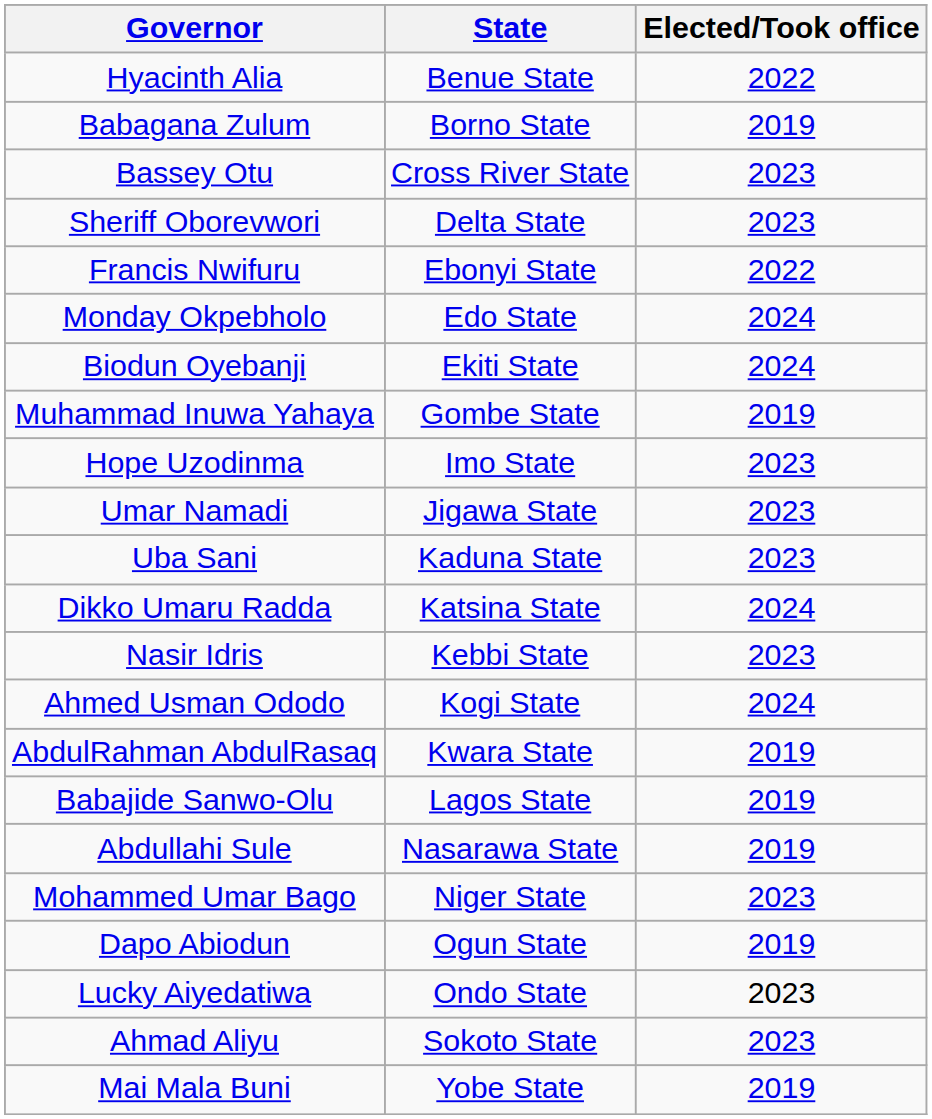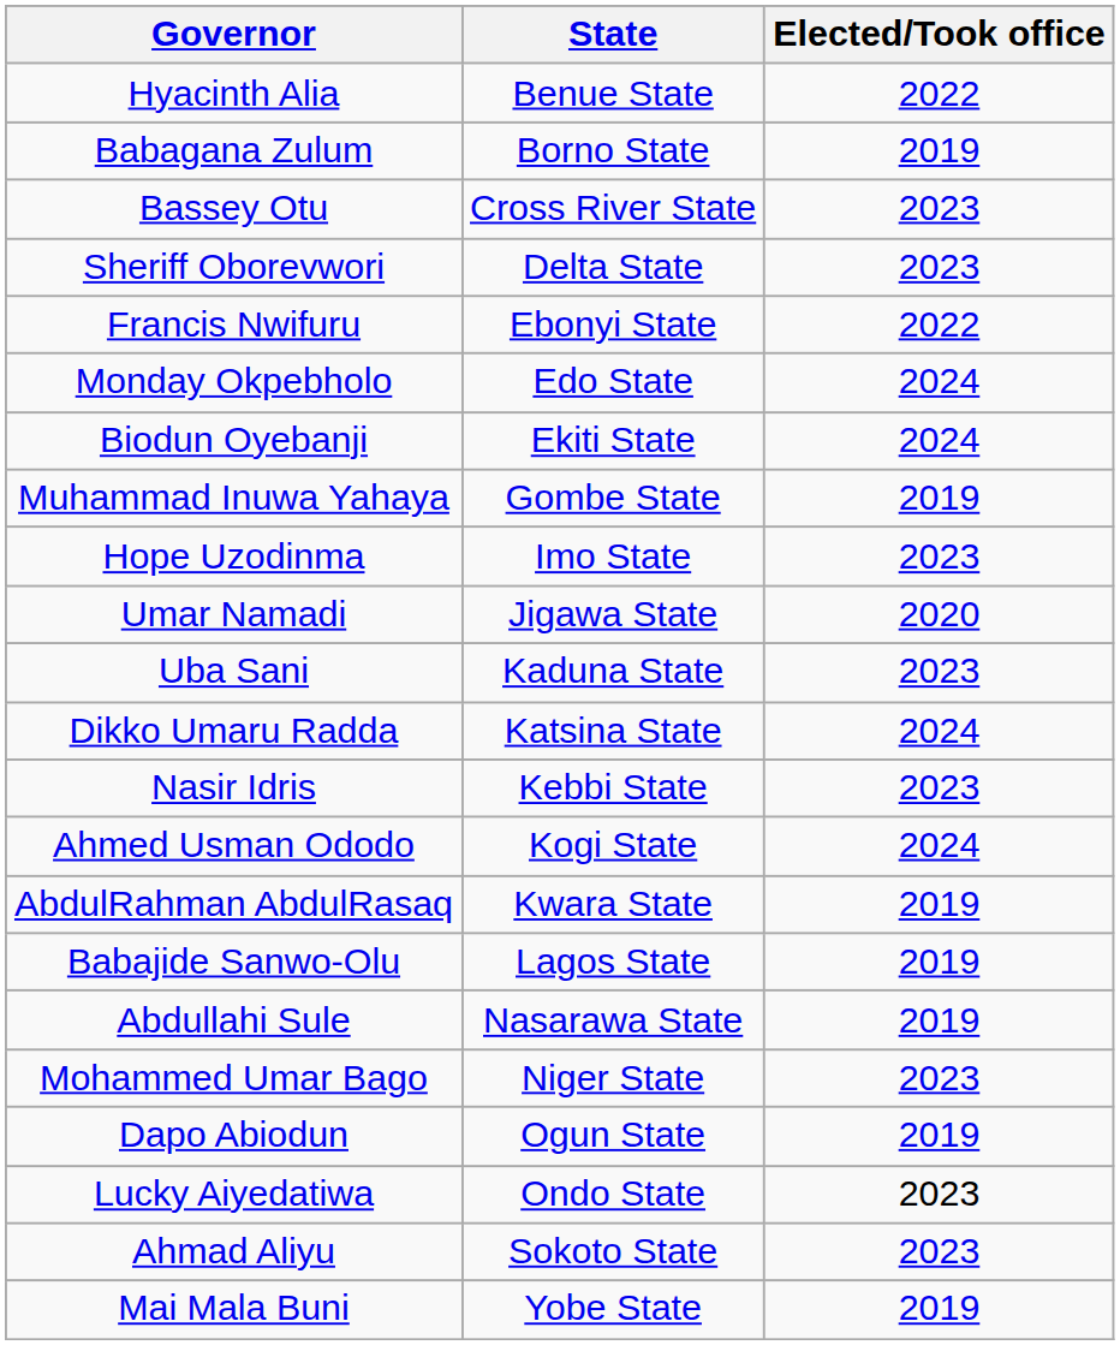 <table class="wikitable sortable">
 <tr>
 <th><a href='#'>Governor</a></th>
 <th><a href='#'>State</a></th>
 <th>Elected/Took office</th>
 </tr>
 <tr>
 <td align="center"><a href='#'>Hyacinth Alia</a></td>
 <td align="center"><a href='#'>Benue State</a></td>
 <td align="center"><a href='#'>2022</a></td>
 </tr>
 <tr>
 <td align="center"><a href='#'>Babagana Zulum</a></td>
 <td align="center"><a href='#'>Borno State</a></td>
 <td align="center"><a href='#'>2019</a></td>
 </tr>
 <tr>
 <td align="center"><a href='#'>Bassey Otu</a></td>
 <td align="center"><a href='#'>Cross River State</a></td>
 <td align="center"><a href='#'>2023</a></td>
 </tr>
 <tr>
 <td align="center"><a href='#'>Sheriff Oborevwori</a></td>
 <td align="center"><a href='#'>Delta State</a></td>
 <td align="center"><a href='#'>2023</a></td>
 </tr>
 <tr>
 <td align="center"><a href='#'>Francis Nwifuru</a></td>
 <td align="center"><a href='#'>Ebonyi State</a></td>
 <td align="center"><a href='#'>2022</a></td>
 </tr>
 <tr>
 <td align="center"><a href='#'>Monday Okpebholo</a></td>
 <td align="center"><a href='#'>Edo State</a></td>
 <td align="center"><a href='#'>2024</a></td>
 </tr>
 <tr>
 <td align="center"><a href='#'>Biodun Oyebanji</a></td>
 <td align="center"><a href='#'>Ekiti State</a></td>
 <td align="center"><a href='#'>2024</a></td>
 </tr>
 <tr>
 <td align="center"><a href='#'>Muhammad Inuwa Yahaya</a></td>
 <td align="center"><a href='#'>Gombe State</a></td>
 <td align="center"><a href='#'>2019</a></td>
 </tr>
 <tr>
 <td align="center"><a href='#'>Hope Uzodinma</a><br></td>
 <td align="center"><a href='#'>Imo State</a></td>
 <td align="center"><a href='#'>2023</a></td>
 </tr>
 <tr>
 <td align="center"><a href='#'>Umar Namadi</a></td>
 <td align="center"><a href='#'>Jigawa State</a></td>
-<td align="center"><a href='#'>2023</a></td>
+<td align="center"><a href='#'>2020</a></td>
 </tr>
 <tr>
 <td align="center"><a href='#'>Uba Sani</a></td>
 <td align="center"><a href='#'>Kaduna State</a></td>
 <td align="center"><a href='#'>2023</a></td>
 </tr>
 <tr>
 <td align="center"><a href='#'>Dikko Umaru Radda</a></td>
 <td align="center"><a href='#'>Katsina State</a></td>
 <td align="center"><a href='#'>2024</a></td>
 </tr>
 <tr>
 <td align="center"><a href='#'>Nasir Idris</a></td>
 <td align="center"><a href='#'>Kebbi State</a></td>
 <td align="center"><a href='#'>2023</a></td>
 </tr>
 <tr>
 <td align="center"><a href='#'>Ahmed Usman Ododo</a></td>
 <td align="center"><a href='#'>Kogi State</a></td>
 <td align="center"><a href='#'>2024</a></td>
 </tr>
 <tr>
 <td align="center"><a href='#'>AbdulRahman AbdulRasaq</a></td>
 <td align="center"><a href='#'>Kwara State</a></td>
 <td align="center"><a href='#'>2019</a></td>
 </tr>
 <tr>
 <td align="center"><a href='#'>Babajide Sanwo-Olu</a></td>
 <td align="center"><a href='#'>Lagos State</a></td>
 <td align="center"><a href='#'>2019</a></td>
 </tr>
 <tr>
 <td align="center"><a href='#'>Abdullahi Sule</a></td>
 <td align="center"><a href='#'>Nasarawa State</a></td>
 <td align="center"><a href='#'>2019</a></td>
 </tr>
 <tr>
 <td align="center"><a href='#'>Mohammed Umar Bago</a></td>
 <td align="center"><a href='#'>Niger State</a></td>
 <td align="center"><a href='#'>2023</a></td>
 </tr>
 <tr>
 <td align="center"><a href='#'>Dapo Abiodun</a></td>
 <td align="center"><a href='#'>Ogun State</a></td>
 <td align="center"><a href='#'>2019</a></td>
 </tr>
 <tr>
 <td align="center"><a href='#'>Lucky Aiyedatiwa</a></td>
 <td align="center"><a href='#'>Ondo State</a></td>
 <td align="center">2023</td>
 </tr>
 <tr>
 <td align="center"><a href='#'>Ahmad Aliyu</a></td>
 <td align="center"><a href='#'>Sokoto State</a></td>
 <td align="center"><a href='#'>2023</a></td>
 </tr>
 <tr>
 <td align="center"><a href='#'>Mai Mala Buni</a></td>
 <td align="center"><a href='#'>Yobe State</a></td>
 <td align="center"><a href='#'>2019</a></td>
 </tr>
 <tr>
 </tr>
 </table>
